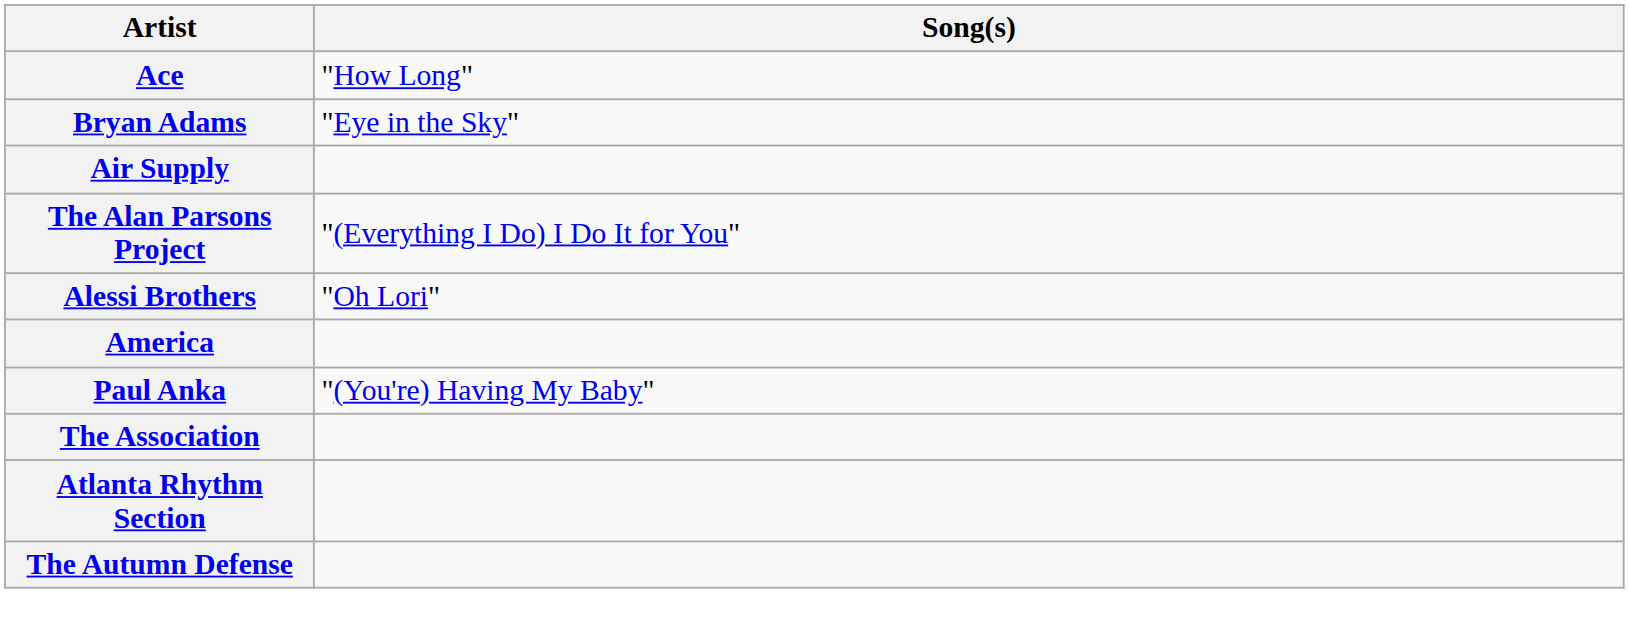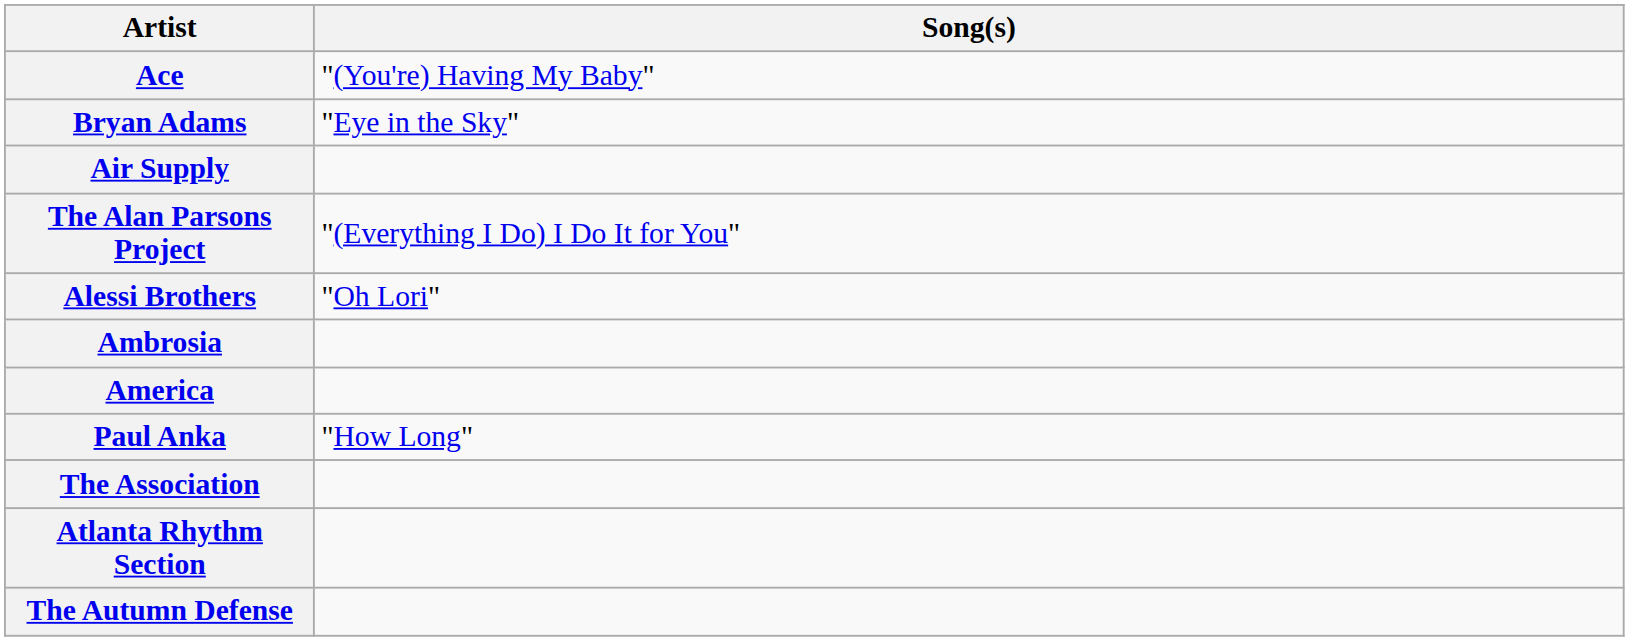 <table class="wikitable plainrowheaders sortable">
 <tr>
 <th scope="col" style="width:160px;">Artist</th>
 <th scope="col" style="width:700px;">Song(s)</th>
 </tr>
 <tr>
 <th scope="row"><a href='#'>Ace</a></th>
-<td>"<a href='#'>How Long</a>"</td>
+<td>"<a href='#'>(You're) Having My Baby</a>"</td>
 </tr>
 <tr>
 <th scope="row"><a href='#'>Bryan Adams</a></th>
 <td>"<a href='#'>Eye in the Sky</a>"</td>
 </tr>
 <tr>
 <th scope="row"><a href='#'>Air Supply</a></th>
 <td></td>
 </tr>
 <tr>
 <th scope="row"><a href='#'>The Alan Parsons Project</a></th>
 <td>"<a href='#'>(Everything I Do) I Do It for You</a>"</td>
 </tr>
 <tr>
 <th scope="row"><a href='#'>Alessi Brothers</a></th>
 <td>"<a href='#'>Oh Lori</a>"</td>
 </tr>
 <tr>
+<th scope="row"><a href='#'>Ambrosia</a></th>
+<td></td>
+</tr>
+<tr>
 <th scope="row"><a href='#'>America</a></th>
 <td></td>
 </tr>
 <tr>
 <th scope="row"><a href='#'>Paul Anka</a></th>
-<td>"<a href='#'>(You're) Having My Baby</a>"</td>
+<td>"<a href='#'>How Long</a>"</td>
 </tr>
 <tr>
 <th scope="row"><a href='#'>The Association</a></th>
 <td></td>
 </tr>
 <tr>
 <th scope="row"><a href='#'>Atlanta Rhythm Section</a></th>
 <td></td>
 </tr>
 <tr>
 <th scope="row"><a href='#'>The Autumn Defense</a></th>
 <td></td>
 </tr>
 </table>
